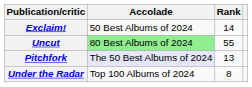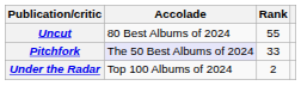 <table class="wikitable sortable plainrowheaders">
 <tr>
 <th scope="col">Publication/critic</th>
 <th scope="col">Accolade</th>
 <th scope="col">Rank</th>
 <th scope="col" class="unsortable"></th>
 </tr>
 <tr>
-<th scope="row"><em><a href='#'>Exclaim!</a></em></th>
-<td>50 Best Albums of 2024</td>
-<td style="text-align: center;">14</td>
-<td style="text-align: center;"></td>
-</tr>
-<tr>
 <th scope="row"><em><a href='#'>Uncut</a></em></th>
-<td style="background: lightgreen;">80 Best Albums of 2024</td>
+<td>80 Best Albums of 2024</td>
 <td style="text-align: center;">55</td>
 <td style="text-align: center;"></td>
 </tr>
 <tr>
 <th scope="row"><a href='#'><em>Pitchfork</em></a></th>
 <td style="background: lavender;">The 50 Best Albums of 2024</td>
-<td style="text-align: center;">13</td>
+<td style="text-align: center;">33</td>
 <td style="text-align: center;"></td>
 </tr>
 <tr>
 <th scope="row"><a href='#'><em>Under the Radar</em></a></th>
 <td>Top 100 Albums of 2024</td>
-<td style="text-align: center;">8</td>
+<td style="text-align: center;">2</td>
 <td style="text-align: center;"></td>
 </tr>
 </table>
